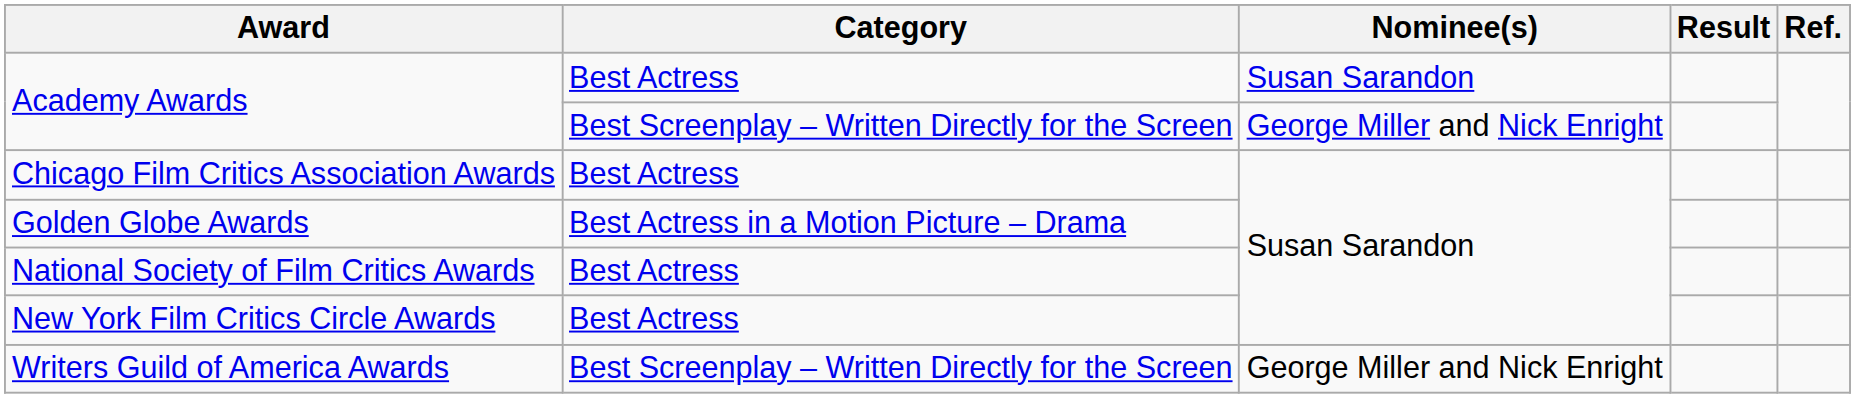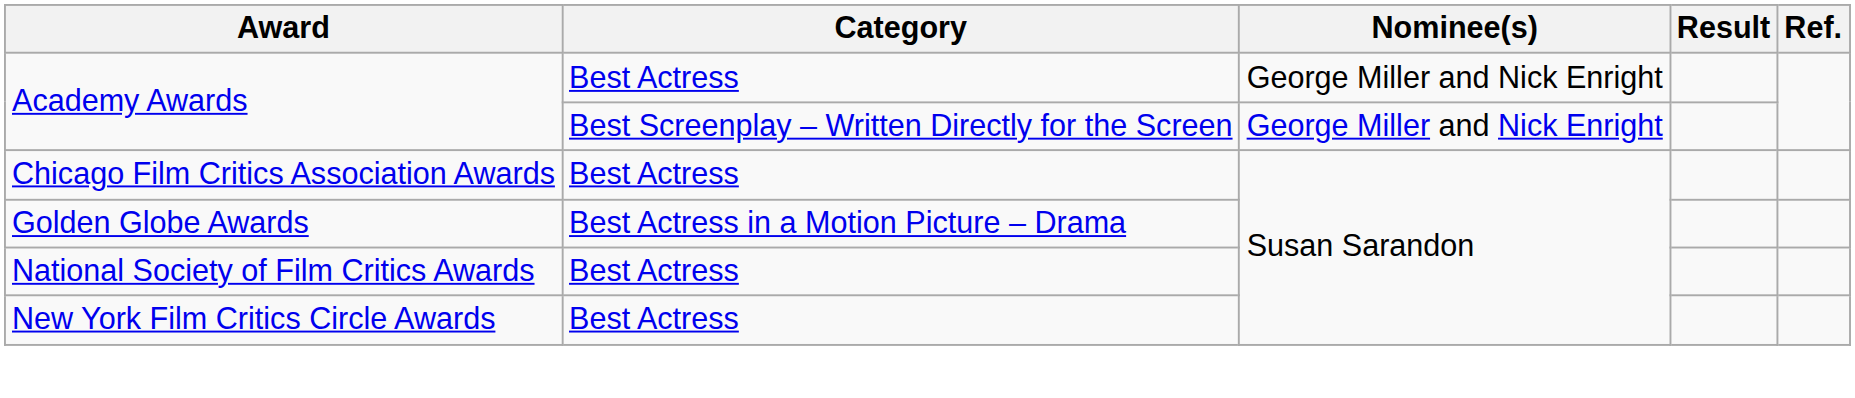 <table class="wikitable plainrowheaders">
 <tr>
 <th>Award</th>
 <th>Category</th>
 <th>Nominee(s)</th>
 <th>Result</th>
 <th>Ref.</th>
 </tr>
 <tr>
 <td rowspan="2"><a href='#'>Academy Awards</a></td>
 <td><a href='#'>Best Actress</a></td>
-<td><a href='#'>Susan Sarandon</a></td>
+<td>George Miller and Nick Enright</td>
 <td></td>
 <td align="center" rowspan="2"></td>
 </tr>
 <tr>
 <td><a href='#'>Best Screenplay – Written Directly for the Screen</a></td>
 <td><a href='#'>George Miller</a> and <a href='#'>Nick Enright</a></td>
 <td></td>
 </tr>
 <tr>
 <td><a href='#'>Chicago Film Critics Association Awards</a></td>
 <td><a href='#'>Best Actress</a></td>
 <td rowspan="4">Susan Sarandon</td>
 <td></td>
 <td align="center"></td>
 </tr>
 <tr>
 <td><a href='#'>Golden Globe Awards</a></td>
 <td><a href='#'>Best Actress in a Motion Picture – Drama</a></td>
 <td></td>
 <td align="center"></td>
 </tr>
 <tr>
 <td><a href='#'>National Society of Film Critics Awards</a></td>
 <td><a href='#'>Best Actress</a></td>
 <td></td>
 <td align="center"></td>
 </tr>
 <tr>
 <td><a href='#'>New York Film Critics Circle Awards</a></td>
 <td><a href='#'>Best Actress</a></td>
 <td></td>
 <td align="center"></td>
 </tr>
-<tr>
-<td><a href='#'>Writers Guild of America Awards</a></td>
-<td><a href='#'>Best Screenplay – Written Directly for the Screen</a></td>
-<td>George Miller and Nick Enright</td>
-<td></td>
-<td align="center"></td>
-</tr>
 </table>
